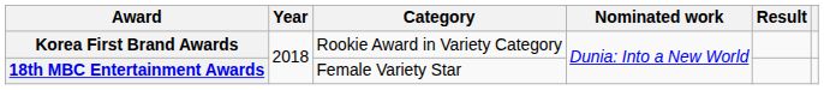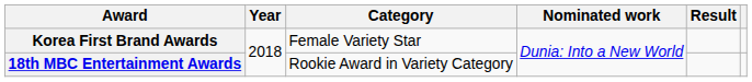 <table class="wikitable plainrowheaders">
 <tr>
 <th scope="col">Award</th>
 <th scope="col">Year</th>
 <th scope="col">Category</th>
 <th scope="col">Nominated work</th>
 <th scope="col">Result</th>
 <th scope="col"></th>
 </tr>
 <tr>
 <th scope="row">Korea First Brand Awards</th>
 <td rowspan="2">2018</td>
-<td>Rookie Award in Variety Category</td>
+<td>Female Variety Star</td>
 <td rowspan="2"><em><a href='#'>Dunia: Into a New World</a></em></td>
 <td></td>
 <td style="text-align:center"></td>
 </tr>
 <tr>
 <th scope="row"><a href='#'>18th MBC Entertainment Awards</a></th>
-<td>Female Variety Star</td>
+<td>Rookie Award in Variety Category</td>
 <td></td>
 <td style="text-align:center"></td>
 </tr>
 </table>
